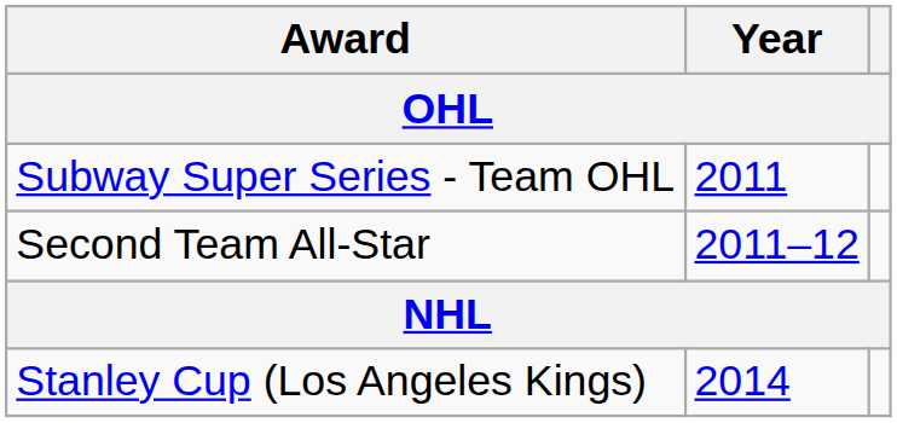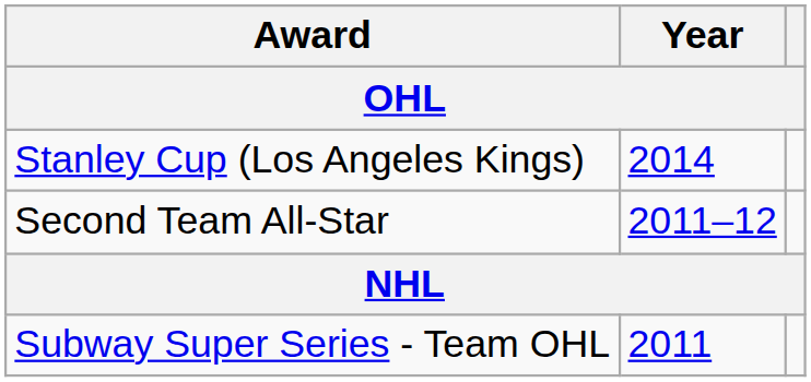 <table class="wikitable">
 <tr>
 <th>Award</th>
 <th>Year</th>
 <th></th>
 </tr>
 <tr>
 <th colspan="3"><a href='#'>OHL</a></th>
 </tr>
 <tr>
-<td><a href='#'>Subway Super Series</a> - Team OHL</td>
-<td><a href='#'>2011</a></td>
+<td><a href='#'>Stanley Cup</a> (Los Angeles Kings)</td>
+<td><a href='#'>2014</a></td>
 <td></td>
 </tr>
 <tr>
 <td>Second Team All-Star</td>
 <td><a href='#'>2011–12</a></td>
 <td></td>
 </tr>
 <tr>
 <th colspan="3"><a href='#'>NHL</a></th>
 </tr>
 <tr>
-<td><a href='#'>Stanley Cup</a> (Los Angeles Kings)</td>
-<td><a href='#'>2014</a></td>
+<td><a href='#'>Subway Super Series</a> - Team OHL</td>
+<td><a href='#'>2011</a></td>
 <td></td>
 </tr>
 </table>
